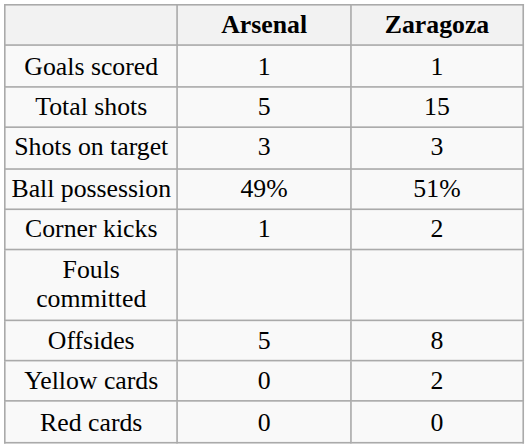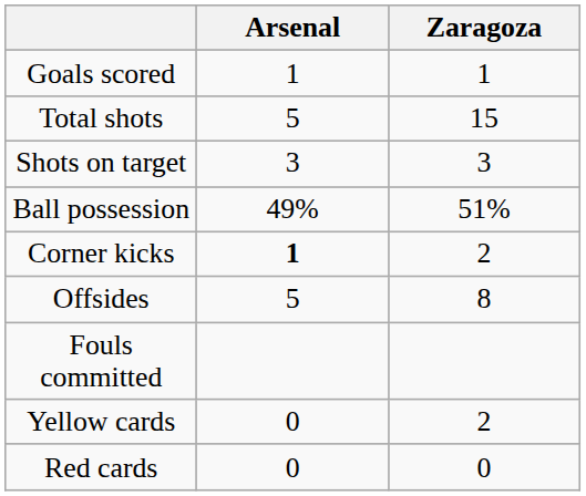 <table class="wikitable" style="text-align:center">
 <tr>
 <th width="100"></th>
 <th width="100">Arsenal</th>
 <th width="100">Zaragoza</th>
 </tr>
 <tr>
 <td>Goals scored</td>
 <td>1</td>
 <td>1</td>
 </tr>
 <tr>
 <td>Total shots</td>
 <td>5</td>
 <td>15</td>
 </tr>
 <tr>
 <td>Shots on target</td>
 <td>3</td>
 <td>3</td>
 </tr>
 <tr>
 <td>Ball possession</td>
 <td>49%</td>
 <td>51%</td>
 </tr>
 <tr>
 <td>Corner kicks</td>
-<td>1</td>
+<td><strong>1</strong></td>
 <td>2</td>
+</tr>
+<tr>
+<td>Offsides</td>
+<td>5</td>
+<td>8</td>
 </tr>
 <tr>
 <td>Fouls committed</td>
 <td></td>
 <td></td>
-</tr>
-<tr>
-<td>Offsides</td>
-<td>5</td>
-<td>8</td>
 </tr>
 <tr>
 <td>Yellow cards</td>
 <td>0</td>
 <td>2</td>
 </tr>
 <tr>
 <td>Red cards</td>
 <td>0</td>
 <td>0</td>
 </tr>
 </table>
